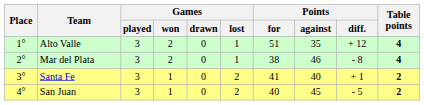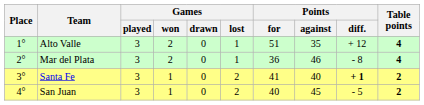 <table class="wikitable">
 <tr>
 <th rowspan=2 width="8%">Place</th>
 <th rowspan=2 width="20%">Team</th>
 <th colspan=4 width="32%">Games</th>
 <th colspan=3 width="30%">Points</th>
 <th rowspan=2 width="10%">Table<br>points</th>
 </tr>
 <tr>
 <th width="8%">played</th>
 <th width="8%">won</th>
 <th width="8%">drawn</th>
 <th width="8%">lost</th>
 <th width="10%">for</th>
 <th width="10%">against</th>
 <th width="10%">diff.</th>
 </tr>
 <tr align=center style="background: #ccffcc;">
 <td>1°</td>
 <td align=left>Alto Valle </td>
 <td>3</td>
 <td>2</td>
 <td>0</td>
 <td>1</td>
 <td>51</td>
 <td>35</td>
 <td>+ 12</td>
 <td><strong>4</strong></td>
 </tr>
 <tr align=center style="background: #ccffcc;">
 <td>2°</td>
 <td align=left>Mar del Plata</td>
 <td>3</td>
 <td>2</td>
 <td>0</td>
 <td>1</td>
-<td>38</td>
+<td>36</td>
 <td>46</td>
 <td>- 8</td>
 <td><strong>4</strong></td>
 </tr>
 <tr align=center style="background: #FFFF88;">
 <td>3°</td>
 <td align=left><a href='#'>Santa Fe</a></td>
 <td>3</td>
 <td>1</td>
 <td>0</td>
 <td>2</td>
 <td>41</td>
 <td>40</td>
-<td>+ 1</td>
+<td><strong>+ 1</strong></td>
 <td><strong>2</strong></td>
 </tr>
 <tr align=center style="background: #FFFF88;">
 <td>4°</td>
 <td align=left>San Juan</td>
 <td>3</td>
 <td>1</td>
 <td>0</td>
 <td>2</td>
 <td>40</td>
 <td>45</td>
 <td>- 5</td>
 <td><strong>2</strong></td>
 </tr>
 </table>
